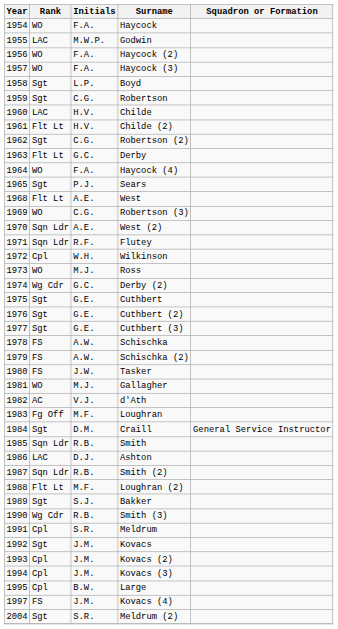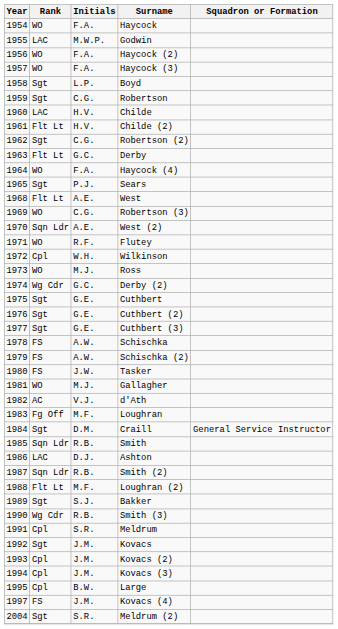 <table class="wikitable sortable collapsible" ">
 <tr>
 <th scope="row";>Year</th>
 <th scope="row";>Rank</th>
 <th scope="row";>Initials</th>
 <th scope="row";>Surname</th>
 <th scope="row";>Squadron or Formation</th>
 </tr>
 <tr>
 <td>1954</td>
 <td>WO</td>
 <td>F.A.</td>
 <td>Haycock</td>
 <td></td>
 </tr>
 <tr>
 <td>1955</td>
 <td>LAC</td>
 <td>M.W.P.</td>
 <td>Godwin</td>
 <td></td>
 </tr>
 <tr>
 <td>1956</td>
 <td>WO</td>
 <td>F.A.</td>
 <td>Haycock (2)</td>
 <td></td>
 </tr>
 <tr>
 <td>1957</td>
 <td>WO</td>
 <td>F.A.</td>
 <td>Haycock (3)</td>
 <td></td>
 </tr>
 <tr>
 <td>1958</td>
 <td>Sgt</td>
 <td>L.P.</td>
 <td>Boyd</td>
 <td></td>
 </tr>
 <tr>
 <td>1959</td>
 <td>Sgt</td>
 <td>C.G.</td>
 <td>Robertson</td>
 <td></td>
 </tr>
 <tr>
 <td>1960</td>
 <td>LAC</td>
 <td>H.V.</td>
 <td>Childe</td>
 <td></td>
 </tr>
 <tr>
 <td>1961</td>
 <td>Flt Lt</td>
 <td>H.V.</td>
 <td>Childe (2)</td>
 <td></td>
 </tr>
 <tr>
 <td>1962</td>
 <td>Sgt</td>
 <td>C.G.</td>
 <td>Robertson (2)</td>
 <td></td>
 </tr>
 <tr>
 <td>1963</td>
 <td>Flt Lt</td>
 <td>G.C.</td>
 <td>Derby</td>
 <td></td>
 </tr>
 <tr>
 <td>1964</td>
 <td>WO</td>
 <td>F.A.</td>
 <td>Haycock (4)</td>
 <td></td>
 </tr>
 <tr>
 <td>1965</td>
 <td>Sgt</td>
 <td>P.J.</td>
 <td>Sears</td>
 <td></td>
 </tr>
 <tr>
 <td>1968</td>
 <td>Flt Lt</td>
 <td>A.E.</td>
 <td>West</td>
 <td></td>
 </tr>
 <tr>
 <td>1969</td>
 <td>WO</td>
 <td>C.G.</td>
 <td>Robertson (3)</td>
 <td></td>
 </tr>
 <tr>
 <td>1970</td>
 <td>Sqn Ldr</td>
 <td>A.E.</td>
 <td>West (2)</td>
 <td></td>
 </tr>
 <tr>
 <td>1971</td>
-<td>Sqn Ldr</td>
+<td>WO</td>
 <td>R.F.</td>
 <td>Flutey</td>
 <td></td>
 </tr>
 <tr>
 <td>1972</td>
 <td>Cpl</td>
 <td>W.H.</td>
 <td>Wilkinson</td>
 <td></td>
 </tr>
 <tr>
 <td>1973</td>
 <td>WO</td>
 <td>M.J.</td>
 <td>Ross</td>
 <td></td>
 </tr>
 <tr>
 <td>1974</td>
 <td>Wg Cdr</td>
 <td>G.C.</td>
 <td>Derby (2)</td>
 <td></td>
 </tr>
 <tr>
 <td>1975</td>
 <td>Sgt</td>
 <td>G.E.</td>
 <td>Cuthbert</td>
 <td></td>
 </tr>
 <tr>
 <td>1976</td>
 <td>Sgt</td>
 <td>G.E.</td>
 <td>Cuthbert (2)</td>
 <td></td>
 </tr>
 <tr>
 <td>1977</td>
 <td>Sgt</td>
 <td>G.E.</td>
 <td>Cuthbert (3)</td>
 <td></td>
 </tr>
 <tr>
 <td>1978</td>
 <td>FS</td>
 <td>A.W.</td>
 <td>Schischka</td>
 <td></td>
 </tr>
 <tr>
 <td>1979</td>
 <td>FS</td>
 <td>A.W.</td>
 <td>Schischka (2)</td>
 <td></td>
 </tr>
 <tr>
 <td>1980</td>
 <td>FS</td>
 <td>J.W.</td>
 <td>Tasker</td>
 <td></td>
 </tr>
 <tr>
 <td>1981</td>
 <td>WO</td>
 <td>M.J.</td>
 <td>Gallagher</td>
 <td></td>
 </tr>
 <tr>
 <td>1982</td>
 <td>AC</td>
 <td>V.J.</td>
 <td>d'Ath</td>
 <td></td>
 </tr>
 <tr>
 <td>1983</td>
 <td>Fg Off</td>
 <td>M.F.</td>
 <td>Loughran</td>
 <td></td>
 </tr>
 <tr>
 <td>1984</td>
 <td>Sgt</td>
 <td>D.M.</td>
 <td>Craill</td>
 <td>General Service Instructor</td>
 </tr>
 <tr>
 <td>1985</td>
 <td>Sqn Ldr</td>
 <td>R.B.</td>
 <td>Smith</td>
 <td></td>
 </tr>
 <tr>
 <td>1986</td>
 <td>LAC</td>
 <td>D.J.</td>
 <td>Ashton</td>
 <td></td>
 </tr>
 <tr>
 <td>1987</td>
 <td>Sqn Ldr</td>
 <td>R.B.</td>
 <td>Smith (2)</td>
 <td></td>
 </tr>
 <tr>
 <td>1988</td>
 <td>Flt Lt</td>
 <td>M.F.</td>
 <td>Loughran (2)</td>
 <td></td>
 </tr>
 <tr>
 <td>1989</td>
 <td>Sgt</td>
 <td>S.J.</td>
 <td>Bakker</td>
 <td></td>
 </tr>
 <tr>
 <td>1990</td>
 <td>Wg Cdr</td>
 <td>R.B.</td>
 <td>Smith (3)</td>
 <td></td>
 </tr>
 <tr>
 <td>1991</td>
 <td>Cpl</td>
 <td>S.R.</td>
 <td>Meldrum</td>
 <td></td>
 </tr>
 <tr>
 <td>1992</td>
 <td>Sgt</td>
 <td>J.M.</td>
 <td>Kovacs</td>
 <td></td>
 </tr>
 <tr>
 <td>1993</td>
 <td>Cpl</td>
 <td>J.M.</td>
 <td>Kovacs (2)</td>
 <td></td>
 </tr>
 <tr>
 <td>1994</td>
 <td>Cpl</td>
 <td>J.M.</td>
 <td>Kovacs (3)</td>
 <td></td>
 </tr>
 <tr>
 <td>1995</td>
 <td>Cpl</td>
 <td>B.W.</td>
 <td>Large</td>
 <td></td>
 </tr>
 <tr>
 <td>1997</td>
 <td>FS</td>
 <td>J.M.</td>
 <td>Kovacs (4)</td>
 <td></td>
 </tr>
 <tr>
 <td>2004</td>
 <td>Sgt</td>
 <td>S.R.</td>
 <td>Meldrum (2)</td>
 <td></td>
 </tr>
 <tr>
 </tr>
 </table>
